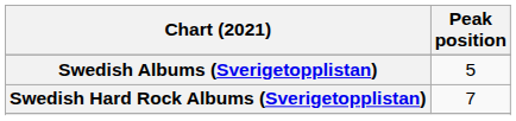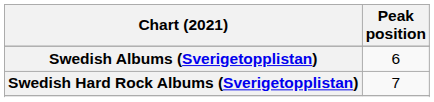 <table class="wikitable sortable plainrowheaders" style="text-align:center">
 <tr>
 <th scope="col">Chart (2021)</th>
 <th scope="col">Peak<br>position</th>
 </tr>
 <tr>
 </tr>
 <tr>
 </tr>
 <tr>
 </tr>
 <tr>
 </tr>
 <tr>
 </tr>
 <tr>
 </tr>
 <tr>
 </tr>
 <tr>
 </tr>
 <tr>
 </tr>
 <tr>
 </tr>
 <tr>
 </tr>
 <tr>
 </tr>
 <tr>
 <th scope="row">Swedish Albums (<a href='#'>Sverigetopplistan</a>)</th>
-<td>5</td>
+<td>6</td>
 </tr>
 <tr>
 <th scope="row">Swedish Hard Rock Albums (<a href='#'>Sverigetopplistan</a>)</th>
 <td>7</td>
 </tr>
 <tr>
 </tr>
 <tr>
 </tr>
 <tr>
 </tr>
 <tr>
 </tr>
 <tr>
 </tr>
 <tr>
 </tr>
 </table>
